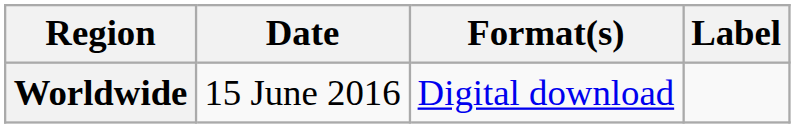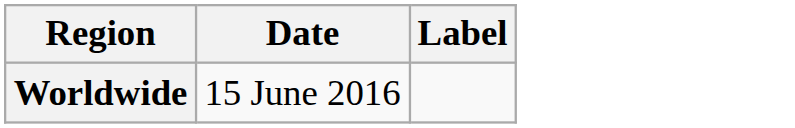 <table class="wikitable plainrowheaders">
 <tr>
 <th scope="col">Region</th>
 <th scope="col">Date</th>
-<th scope="col">Format(s)</th>
 <th scope="col">Label</th>
 </tr>
 <tr>
 <th scope="row">Worldwide</th>
 <td>15 June 2016</td>
-<td><a href='#'>Digital download</a></td>
 <td></td>
 </tr>
 </table>
